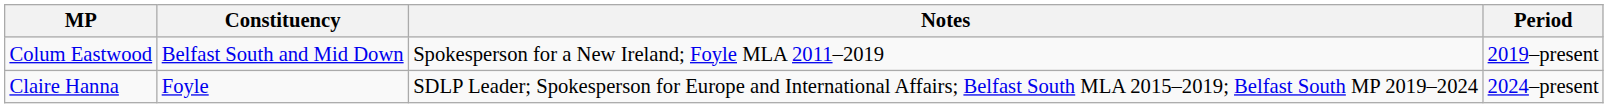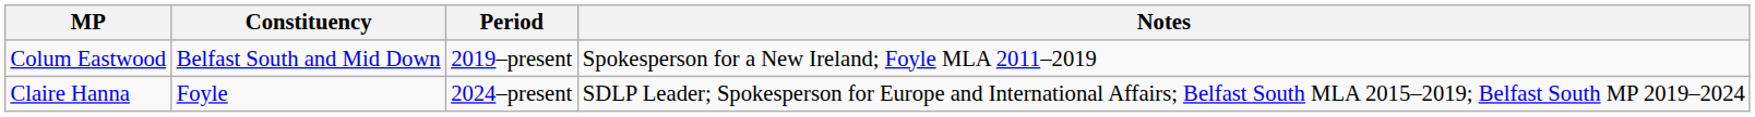 <table class="wikitable">
 <tr>
 <th>MP</th>
 <th>Constituency</th>
+<th>Period</th>
 <th>Notes</th>
-<th>Period</th>
 </tr>
 <tr>
 <td><a href='#'>Colum Eastwood</a></td>
 <td><a href='#'>Belfast South and Mid Down</a></td>
+<td><a href='#'>2019</a>–present</td>
 <td>Spokesperson for a New Ireland; <a href='#'>Foyle</a> MLA <a href='#'>2011</a>–2019</td>
-<td><a href='#'>2019</a>–present</td>
 </tr>
 <tr>
 <td><a href='#'>Claire Hanna</a></td>
 <td><a href='#'>Foyle</a></td>
+<td><a href='#'>2024</a>–present</td>
 <td>SDLP Leader; Spokesperson for Europe and International Affairs; <a href='#'>Belfast South</a> MLA 2015–2019; <a href='#'>Belfast South</a> MP 2019–2024</td>
-<td><a href='#'>2024</a>–present</td>
 </tr>
 </table>
